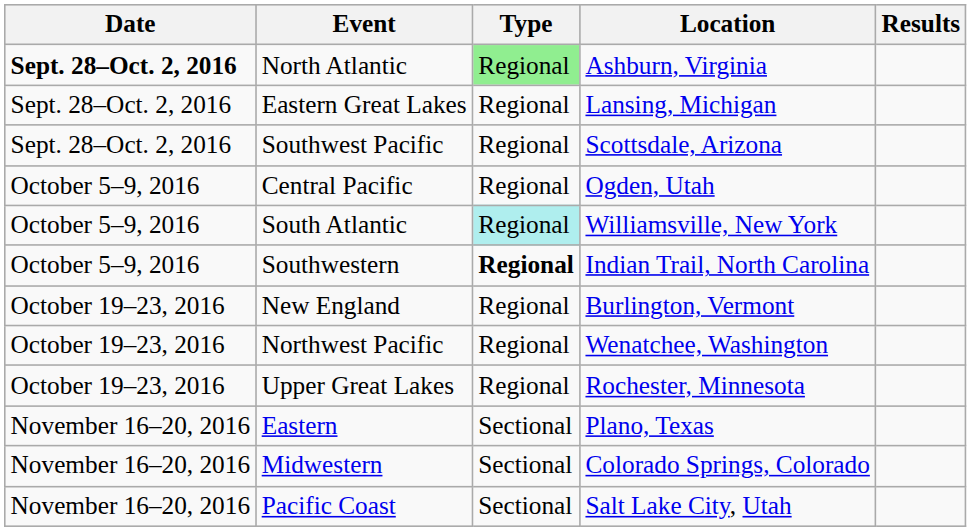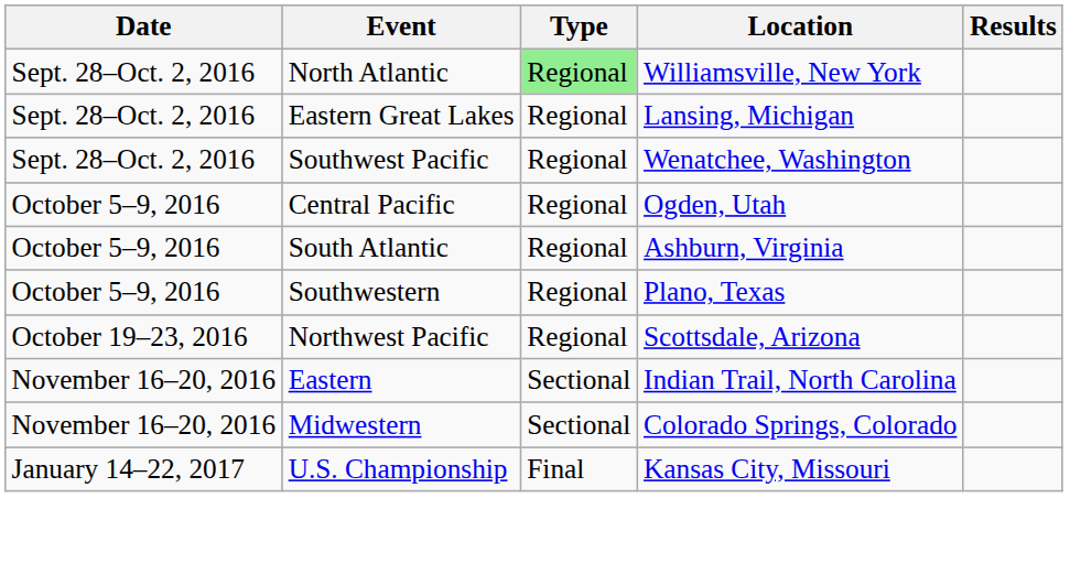 <table class="wikitable">
 <tr>
 <th>Date</th>
 <th>Event</th>
 <th>Type</th>
 <th>Location</th>
 <th>Results</th>
 </tr>
 <tr>
-<td><strong>Sept. 28–Oct. 2, 2016</strong></td>
+<td>Sept. 28–Oct. 2, 2016</td>
 <td>North Atlantic</td>
 <td style="background: lightgreen;">Regional</td>
-<td><a href='#'>Ashburn, Virginia</a></td>
+<td><a href='#'>Williamsville, New York</a></td>
 <td></td>
 </tr>
 <tr>
 <td>Sept. 28–Oct. 2, 2016</td>
 <td>Eastern Great Lakes</td>
 <td>Regional</td>
 <td><a href='#'>Lansing, Michigan</a></td>
 <td></td>
 </tr>
 <tr>
 <td>Sept. 28–Oct. 2, 2016</td>
 <td>Southwest Pacific</td>
 <td>Regional</td>
-<td><a href='#'>Scottsdale, Arizona</a></td>
+<td><a href='#'>Wenatchee, Washington</a></td>
 <td></td>
 </tr>
 <tr>
 <td>October 5–9, 2016</td>
 <td>Central Pacific</td>
 <td>Regional</td>
 <td><a href='#'>Ogden, Utah</a></td>
 <td></td>
 </tr>
 <tr>
 <td>October 5–9, 2016</td>
 <td>South Atlantic</td>
-<td style="background: paleturquoise;">Regional</td>
-<td><a href='#'>Williamsville, New York</a></td>
+<td>Regional</td>
+<td><a href='#'>Ashburn, Virginia</a></td>
 <td></td>
 </tr>
 <tr>
 <td>October 5–9, 2016</td>
 <td>Southwestern</td>
-<td><strong>Regional</strong></td>
-<td><a href='#'>Indian Trail, North Carolina</a></td>
-<td></td>
-</tr>
-<tr>
-<td>October 19–23, 2016</td>
-<td>New England</td>
 <td>Regional</td>
-<td><a href='#'>Burlington, Vermont</a></td>
+<td><a href='#'>Plano, Texas</a></td>
 <td></td>
 </tr>
 <tr>
 <td>October 19–23, 2016</td>
 <td>Northwest Pacific</td>
 <td>Regional</td>
-<td><a href='#'>Wenatchee, Washington</a></td>
-<td></td>
-</tr>
-<tr>
-<td>October 19–23, 2016</td>
-<td>Upper Great Lakes</td>
-<td>Regional</td>
-<td><a href='#'>Rochester, Minnesota</a></td>
+<td><a href='#'>Scottsdale, Arizona</a></td>
 <td></td>
 </tr>
 <tr>
 <td>November 16–20, 2016</td>
 <td><a href='#'>Eastern</a></td>
 <td>Sectional</td>
-<td><a href='#'>Plano, Texas</a></td>
+<td><a href='#'>Indian Trail, North Carolina</a></td>
 <td></td>
 </tr>
 <tr>
 <td>November 16–20, 2016</td>
 <td><a href='#'>Midwestern</a></td>
 <td>Sectional</td>
 <td><a href='#'>Colorado Springs, Colorado</a></td>
 <td></td>
 </tr>
 <tr>
-<td>November 16–20, 2016</td>
-<td><a href='#'>Pacific Coast</a></td>
-<td>Sectional</td>
-<td><a href='#'>Salt Lake City</a>, <a href='#'>Utah</a></td>
+<td>January 14–22, 2017</td>
+<td><a href='#'>U.S. Championship</a></td>
+<td>Final</td>
+<td><a href='#'>Kansas City, Missouri</a></td>
 <td></td>
 </tr>
 </table>
